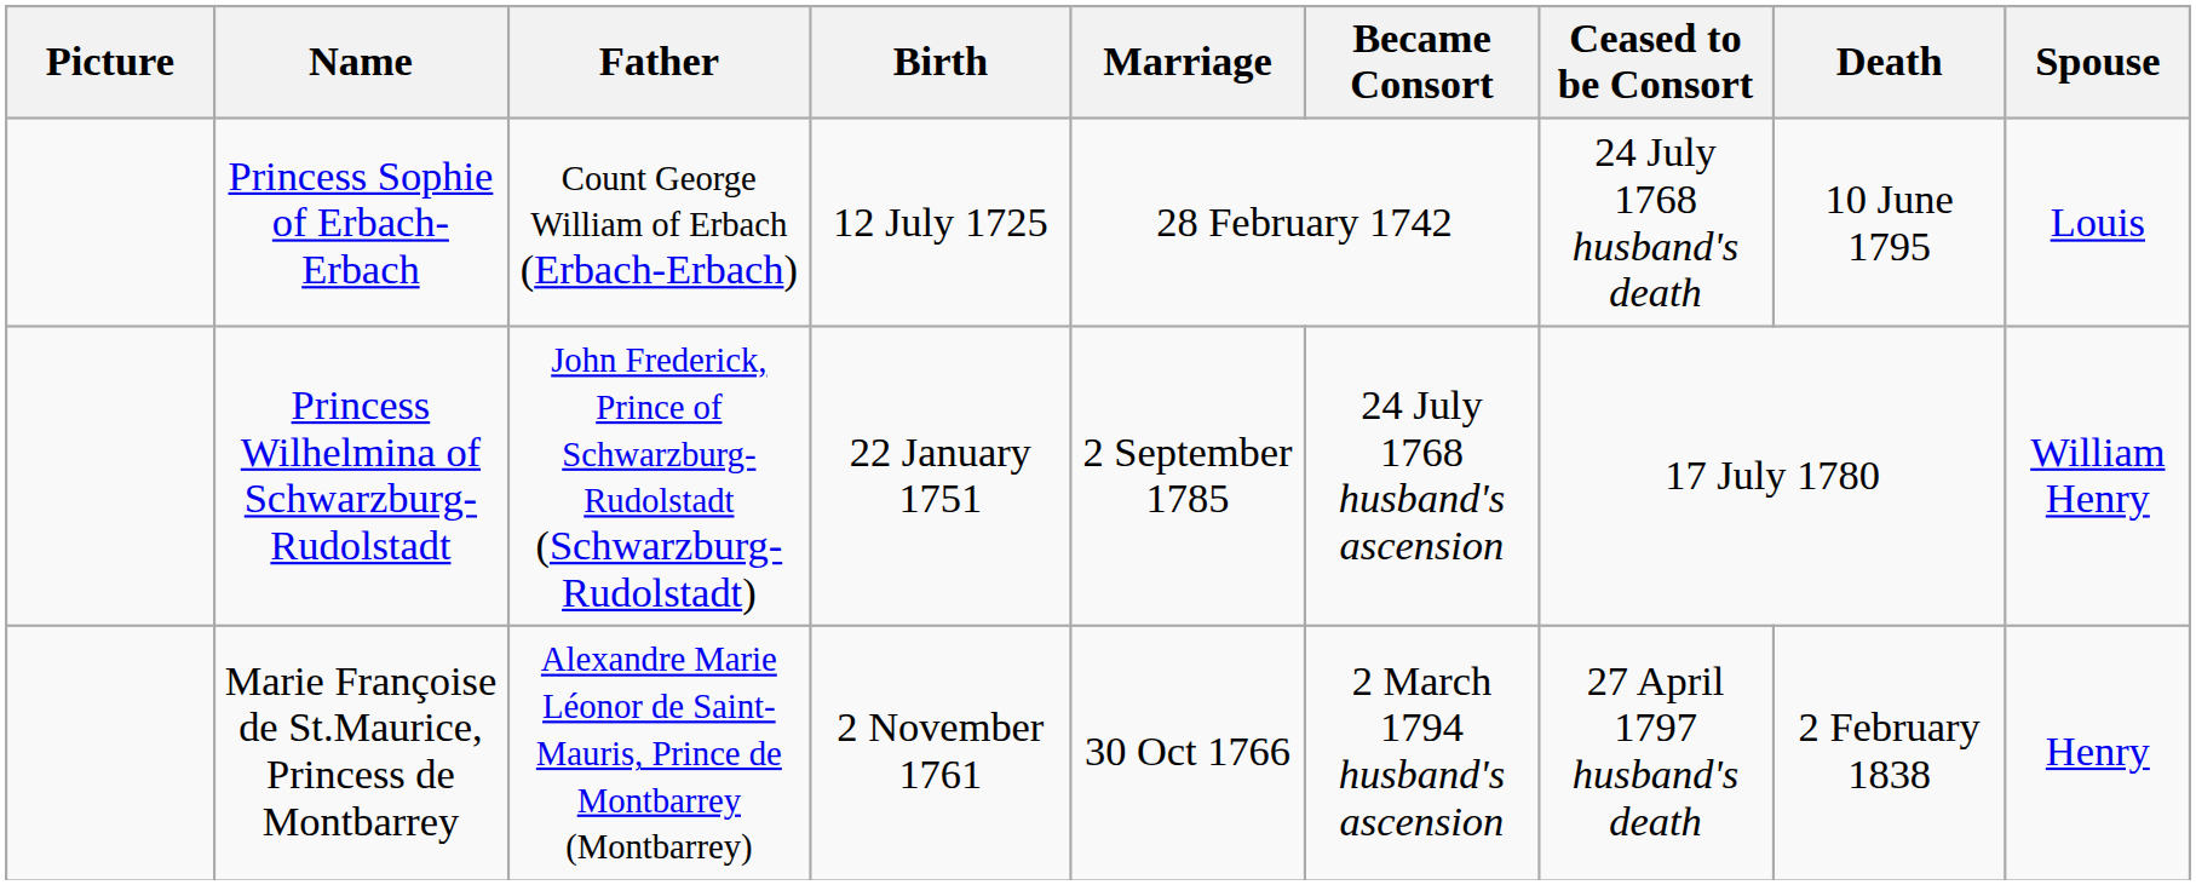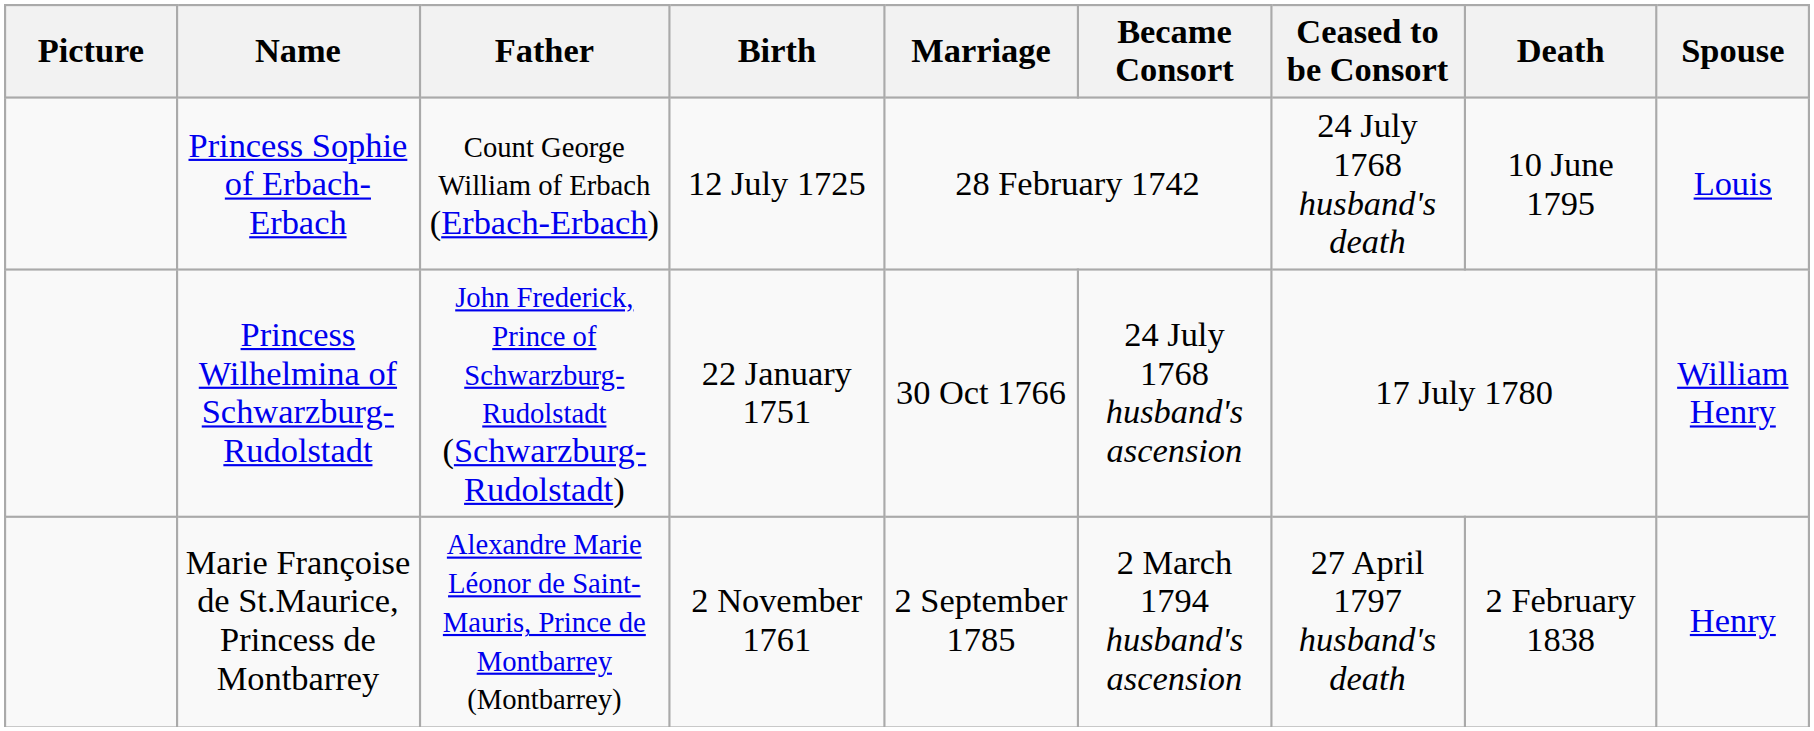 <table width=95% class="wikitable">
 <tr>
 <th width = "8%">Picture</th>
 <th width = "10%">Name</th>
 <th width = "9%">Father</th>
 <th width = "10%">Birth</th>
 <th width = "9%">Marriage</th>
 <th width = "9%">Became Consort</th>
 <th width = "9%">Ceased to be Consort</th>
 <th width = "9%">Death</th>
 <th width = "7%">Spouse</th>
 </tr>
 <tr>
 <td align="center"></td>
 <td align="center"><a href='#'>Princess Sophie of Erbach-Erbach</a></td>
 <td align="center"><small>Count George William of Erbach</small><br>(<a href='#'>Erbach-Erbach</a>)</td>
 <td align="center">12 July 1725</td>
 <td align="center" colspan="2">28 February 1742</td>
 <td align="center">24 July 1768<br><em>husband's death</em></td>
 <td align="center">10 June 1795</td>
 <td align="center"><a href='#'>Louis</a></td>
 </tr>
 <tr>
 <td align="center"></td>
 <td align="center"><a href='#'>Princess Wilhelmina of Schwarzburg-Rudolstadt</a></td>
 <td align="center"><small><a href='#'>John Frederick, Prince of Schwarzburg-Rudolstadt</a></small><br>(<a href='#'>Schwarzburg-Rudolstadt</a>)</td>
 <td align="center">22 January 1751</td>
-<td align="center">2 September 1785</td>
+<td align="center">30 Oct 1766</td>
 <td align="center">24 July 1768<br><em>husband's ascension</em></td>
 <td align="center" colspan="2">17 July 1780</td>
 <td align="center"><a href='#'>William Henry</a></td>
 </tr>
 <tr>
 <td align="center"></td>
 <td align="center">Marie Françoise de St.Maurice, Princess de Montbarrey</td>
 <td align="center"><small><a href='#'>Alexandre Marie Léonor de Saint-Mauris, Prince de Montbarrey</a><br>(Montbarrey)</small></td>
 <td align="center">2 November 1761</td>
-<td align="center">30 Oct 1766</td>
+<td align="center">2 September 1785</td>
 <td align="center">2 March 1794<br><em>husband's ascension</em></td>
 <td align="center">27 April 1797<br><em>husband's death</em></td>
 <td align="center">2 February 1838</td>
 <td align="center"><a href='#'>Henry</a></td>
 </tr>
 </table>
